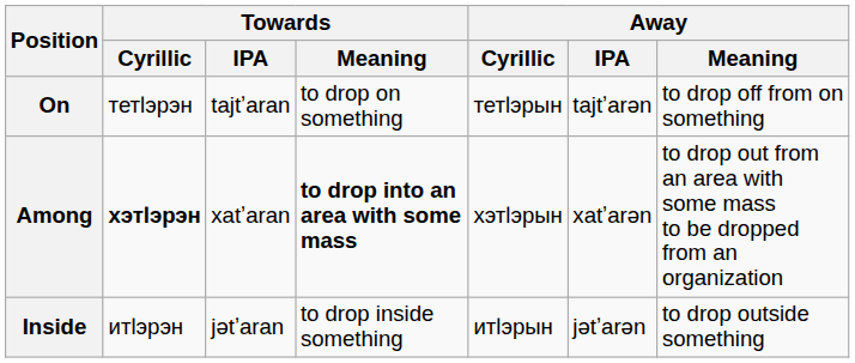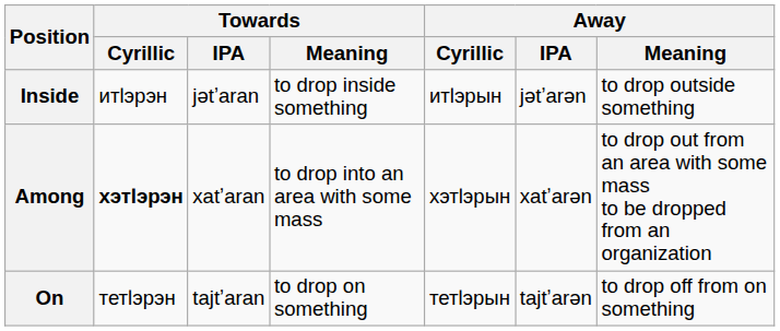 <table class="wikitable" border="1">
 <tr>
 <th rowspan=2>Position</th>
 <th colspan=3>Towards</th>
 <th colspan=3>Away</th>
 </tr>
 <tr>
 <th>Cyrillic</th>
 <th>IPA</th>
 <th>Meaning</th>
 <th>Cyrillic</th>
 <th>IPA</th>
 <th>Meaning</th>
 </tr>
 <tr>
+<th>Inside</th>
+<td>итӏэрэн</td>
+<td>jətʼaran</td>
+<td>to drop inside something</td>
+<td>итӏэрын</td>
+<td>jətʼarən</td>
+<td>to drop outside something</td>
+</tr>
+<tr>
+<th>Among</th>
+<td><strong>хэтӏэрэн</strong></td>
+<td>xatʼaran</td>
+<td>to drop into an area with some mass</td>
+<td>хэтӏэрын</td>
+<td>xatʼarən</td>
+<td>to drop out from an area with some mass<br>to be dropped from an organization</td>
+</tr>
+<tr>
 <th>On</th>
 <td>тетӏэрэн</td>
 <td>tajtʼaran</td>
 <td>to drop on something</td>
 <td>тетӏэрын</td>
 <td>tajtʼarən</td>
 <td>to drop off from on something</td>
 </tr>
-<tr>
-<th>Among</th>
-<td><strong>хэтӏэрэн</strong></td>
-<td>xatʼaran</td>
-<td><strong>to drop into an area with some mass</strong></td>
-<td>хэтӏэрын</td>
-<td>xatʼarən</td>
-<td>to drop out from an area with some mass<br>to be dropped from an organization</td>
-</tr>
-<tr>
-<th>Inside</th>
-<td>итӏэрэн</td>
-<td>jətʼaran</td>
-<td>to drop inside something</td>
-<td>итӏэрын</td>
-<td>jətʼarən</td>
-<td>to drop outside something</td>
-</tr>
 </table>
